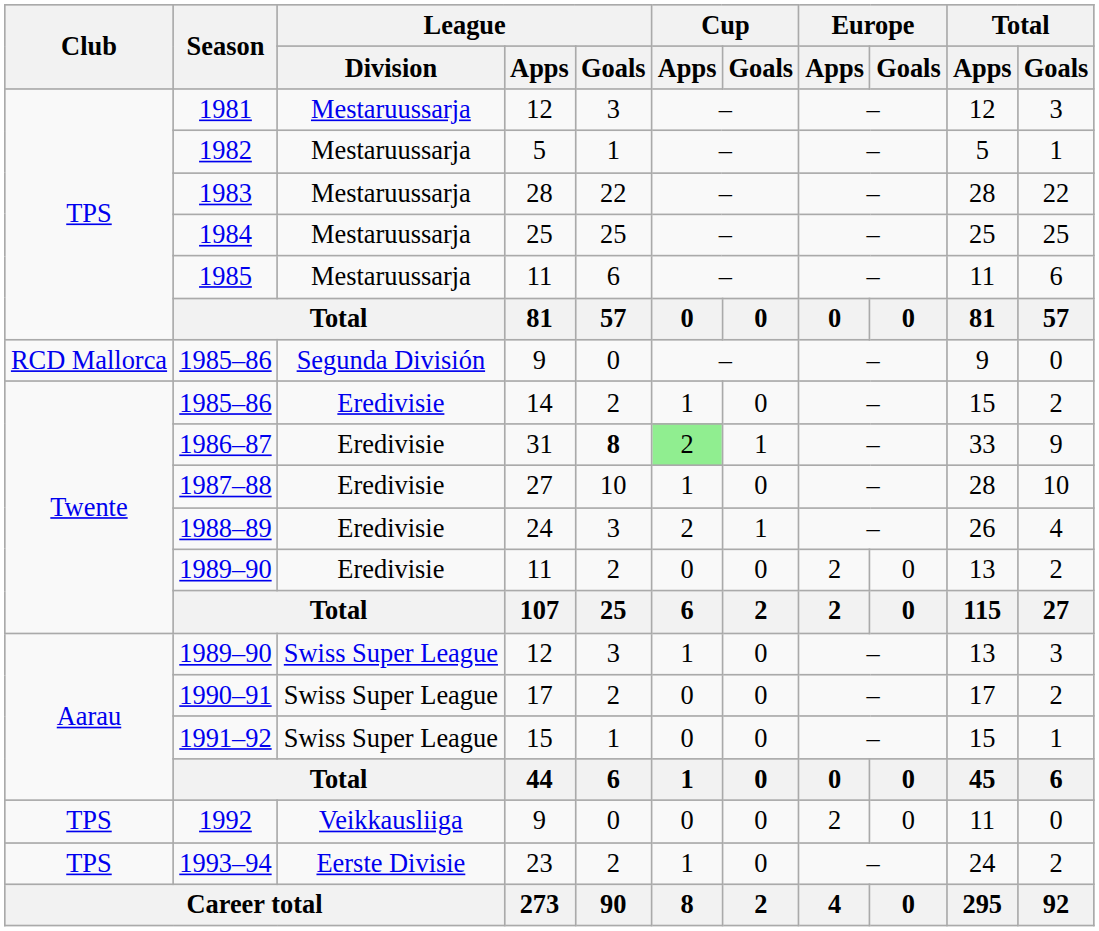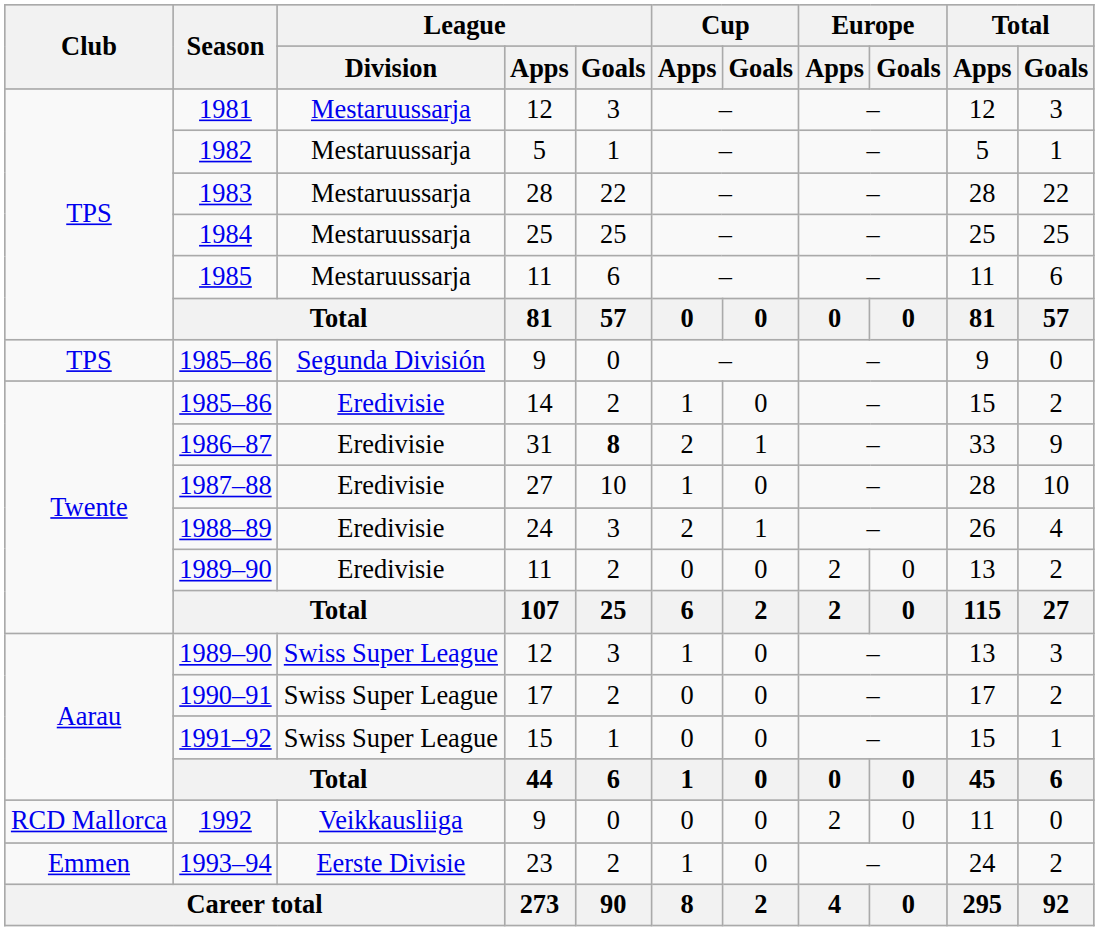 <table class="wikitable" style="text-align:center">
 <tr>
 <th rowspan="2">Club</th>
 <th rowspan="2">Season</th>
 <th colspan="3">League</th>
 <th colspan="2">Cup</th>
 <th colspan="2">Europe</th>
 <th colspan="2">Total</th>
 </tr>
 <tr>
 <th>Division</th>
 <th>Apps</th>
 <th>Goals</th>
 <th>Apps</th>
 <th>Goals</th>
 <th>Apps</th>
 <th>Goals</th>
 <th>Apps</th>
 <th>Goals</th>
 </tr>
 <tr>
 <td rowspan=6><a href='#'>TPS</a></td>
 <td><a href='#'>1981</a></td>
 <td><a href='#'>Mestaruussarja</a></td>
 <td>12</td>
 <td>3</td>
 <td colspan=2>–</td>
 <td colspan=2>–</td>
 <td>12</td>
 <td>3</td>
 </tr>
 <tr>
 <td><a href='#'>1982</a></td>
 <td>Mestaruussarja</td>
 <td>5</td>
 <td>1</td>
 <td colspan=2>–</td>
 <td colspan=2>–</td>
 <td>5</td>
 <td>1</td>
 </tr>
 <tr>
 <td><a href='#'>1983</a></td>
 <td>Mestaruussarja</td>
 <td>28</td>
 <td>22</td>
 <td colspan=2>–</td>
 <td colspan=2>–</td>
 <td>28</td>
 <td>22</td>
 </tr>
 <tr>
 <td><a href='#'>1984</a></td>
 <td>Mestaruussarja</td>
 <td>25</td>
 <td>25</td>
 <td colspan=2>–</td>
 <td colspan=2>–</td>
 <td>25</td>
 <td>25</td>
 </tr>
 <tr>
 <td><a href='#'>1985</a></td>
 <td>Mestaruussarja</td>
 <td>11</td>
 <td>6</td>
 <td colspan=2>–</td>
 <td colspan=2>–</td>
 <td>11</td>
 <td>6</td>
 </tr>
 <tr>
 <th colspan=2>Total</th>
 <th>81</th>
 <th>57</th>
 <th>0</th>
 <th>0</th>
 <th>0</th>
 <th>0</th>
 <th>81</th>
 <th>57</th>
 </tr>
 <tr>
-<td><a href='#'>RCD Mallorca</a></td>
+<td><a href='#'>TPS</a></td>
 <td><a href='#'>1985–86</a></td>
 <td><a href='#'>Segunda División</a></td>
 <td>9</td>
 <td>0</td>
 <td colspan=2>–</td>
 <td colspan=2>–</td>
 <td>9</td>
 <td>0</td>
 </tr>
 <tr>
 <td rowspan=6><a href='#'>Twente</a></td>
 <td><a href='#'>1985–86</a></td>
 <td><a href='#'>Eredivisie</a></td>
 <td>14</td>
 <td>2</td>
 <td>1</td>
 <td>0</td>
 <td colspan=2>–</td>
 <td>15</td>
 <td>2</td>
 </tr>
 <tr>
 <td><a href='#'>1986–87</a></td>
 <td>Eredivisie</td>
 <td>31</td>
 <td><strong>8</strong></td>
-<td style="background: lightgreen;">2</td>
+<td>2</td>
 <td>1</td>
 <td colspan=2>–</td>
 <td>33</td>
 <td>9</td>
 </tr>
 <tr>
 <td><a href='#'>1987–88</a></td>
 <td>Eredivisie</td>
 <td>27</td>
 <td>10</td>
 <td>1</td>
 <td>0</td>
 <td colspan=2>–</td>
 <td>28</td>
 <td>10</td>
 </tr>
 <tr>
 <td><a href='#'>1988–89</a></td>
 <td>Eredivisie</td>
 <td>24</td>
 <td>3</td>
 <td>2</td>
 <td>1</td>
 <td colspan=2>–</td>
 <td>26</td>
 <td>4</td>
 </tr>
 <tr>
 <td><a href='#'>1989–90</a></td>
 <td>Eredivisie</td>
 <td>11</td>
 <td>2</td>
 <td>0</td>
 <td>0</td>
 <td>2</td>
 <td>0</td>
 <td>13</td>
 <td>2</td>
 </tr>
 <tr>
 <th colspan=2>Total</th>
 <th>107</th>
 <th>25</th>
 <th>6</th>
 <th>2</th>
 <th>2</th>
 <th>0</th>
 <th>115</th>
 <th>27</th>
 </tr>
 <tr>
 <td rowspan=4><a href='#'>Aarau</a></td>
 <td><a href='#'>1989–90</a></td>
 <td><a href='#'>Swiss Super League</a></td>
 <td>12</td>
 <td>3</td>
 <td>1</td>
 <td>0</td>
 <td colspan=2>–</td>
 <td>13</td>
 <td>3</td>
 </tr>
 <tr>
 <td><a href='#'>1990–91</a></td>
 <td>Swiss Super League</td>
 <td>17</td>
 <td>2</td>
 <td>0</td>
 <td>0</td>
 <td colspan=2>–</td>
 <td>17</td>
 <td>2</td>
 </tr>
 <tr>
 <td><a href='#'>1991–92</a></td>
 <td>Swiss Super League</td>
 <td>15</td>
 <td>1</td>
 <td>0</td>
 <td>0</td>
 <td colspan=2>–</td>
 <td>15</td>
 <td>1</td>
 </tr>
 <tr>
 <th colspan=2>Total</th>
 <th>44</th>
 <th>6</th>
 <th>1</th>
 <th>0</th>
 <th>0</th>
 <th>0</th>
 <th>45</th>
 <th>6</th>
 </tr>
 <tr>
-<td><a href='#'>TPS</a></td>
+<td><a href='#'>RCD Mallorca</a></td>
 <td><a href='#'>1992</a></td>
 <td><a href='#'>Veikkausliiga</a></td>
 <td>9</td>
 <td>0</td>
 <td>0</td>
 <td>0</td>
 <td>2</td>
 <td>0</td>
 <td>11</td>
 <td>0</td>
 </tr>
 <tr>
-<td><a href='#'>TPS</a></td>
+<td><a href='#'>Emmen</a></td>
 <td><a href='#'>1993–94</a></td>
 <td><a href='#'>Eerste Divisie</a></td>
 <td>23</td>
 <td>2</td>
 <td>1</td>
 <td>0</td>
 <td colspan=2>–</td>
 <td>24</td>
 <td>2</td>
 </tr>
 <tr>
 <th colspan="3">Career total</th>
 <th>273</th>
 <th>90</th>
 <th>8</th>
 <th>2</th>
 <th>4</th>
 <th>0</th>
 <th>295</th>
 <th>92</th>
 </tr>
 </table>
